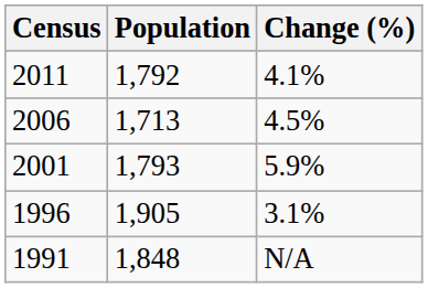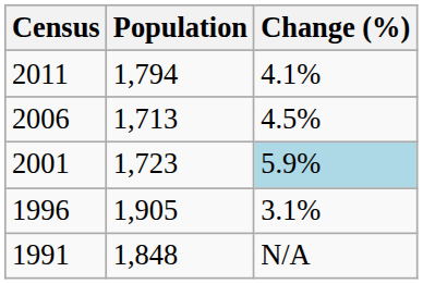 <table class="wikitable">
 <tr>
 <th>Census</th>
 <th>Population</th>
 <th>Change (%)</th>
 </tr>
 <tr>
 <td>2011</td>
-<td>1,792</td>
+<td>1,794</td>
 <td> 4.1%</td>
 </tr>
 <tr>
 <td>2006</td>
 <td>1,713</td>
 <td> 4.5%</td>
 </tr>
 <tr>
 <td>2001</td>
-<td>1,793</td>
-<td> 5.9%</td>
+<td>1,723</td>
+<td style="background: lightblue;"> 5.9%</td>
 </tr>
 <tr>
 <td>1996</td>
 <td>1,905</td>
 <td> 3.1%</td>
 </tr>
 <tr>
 <td>1991</td>
 <td>1,848</td>
 <td>N/A</td>
 </tr>
 </table>
